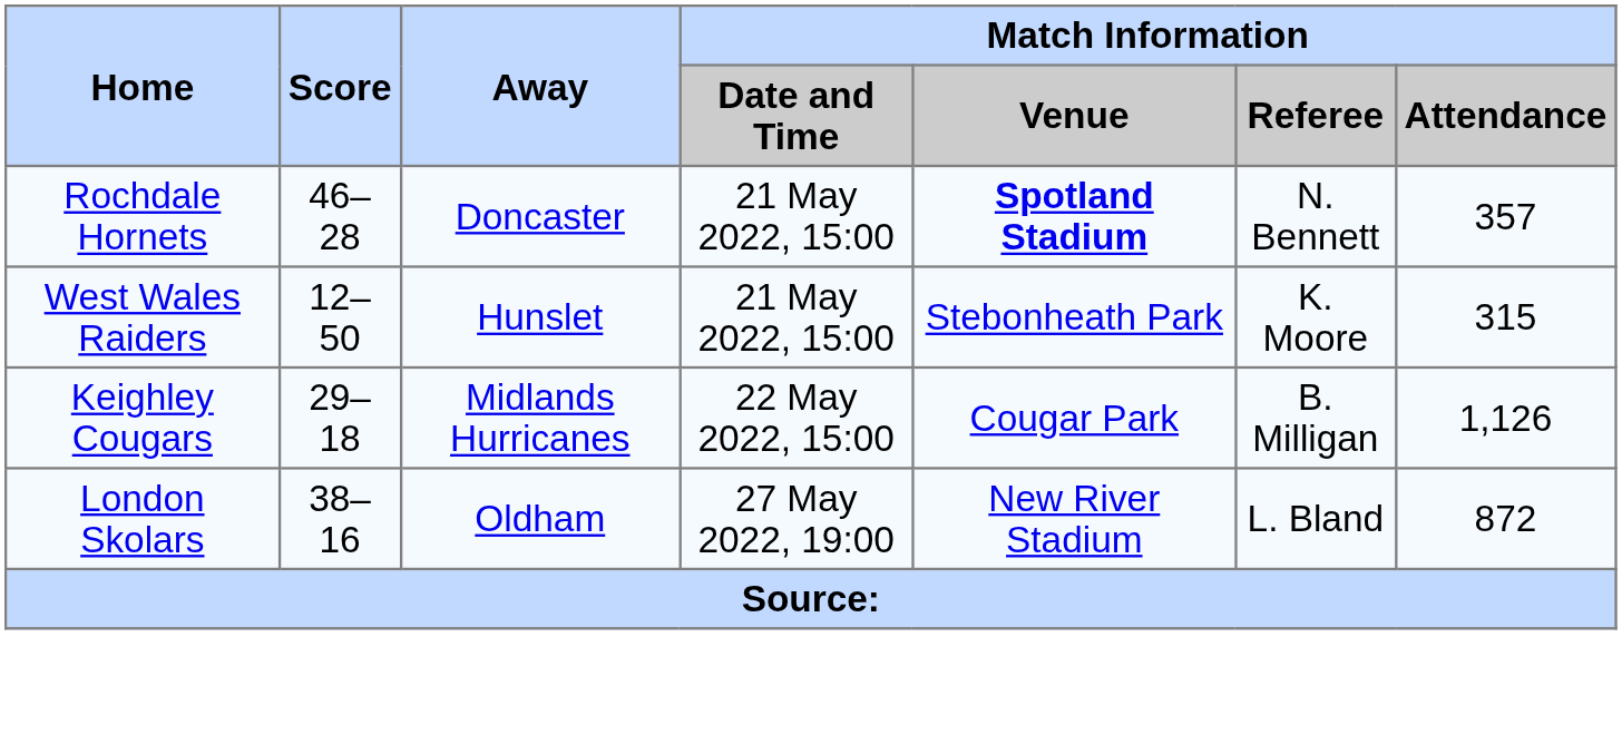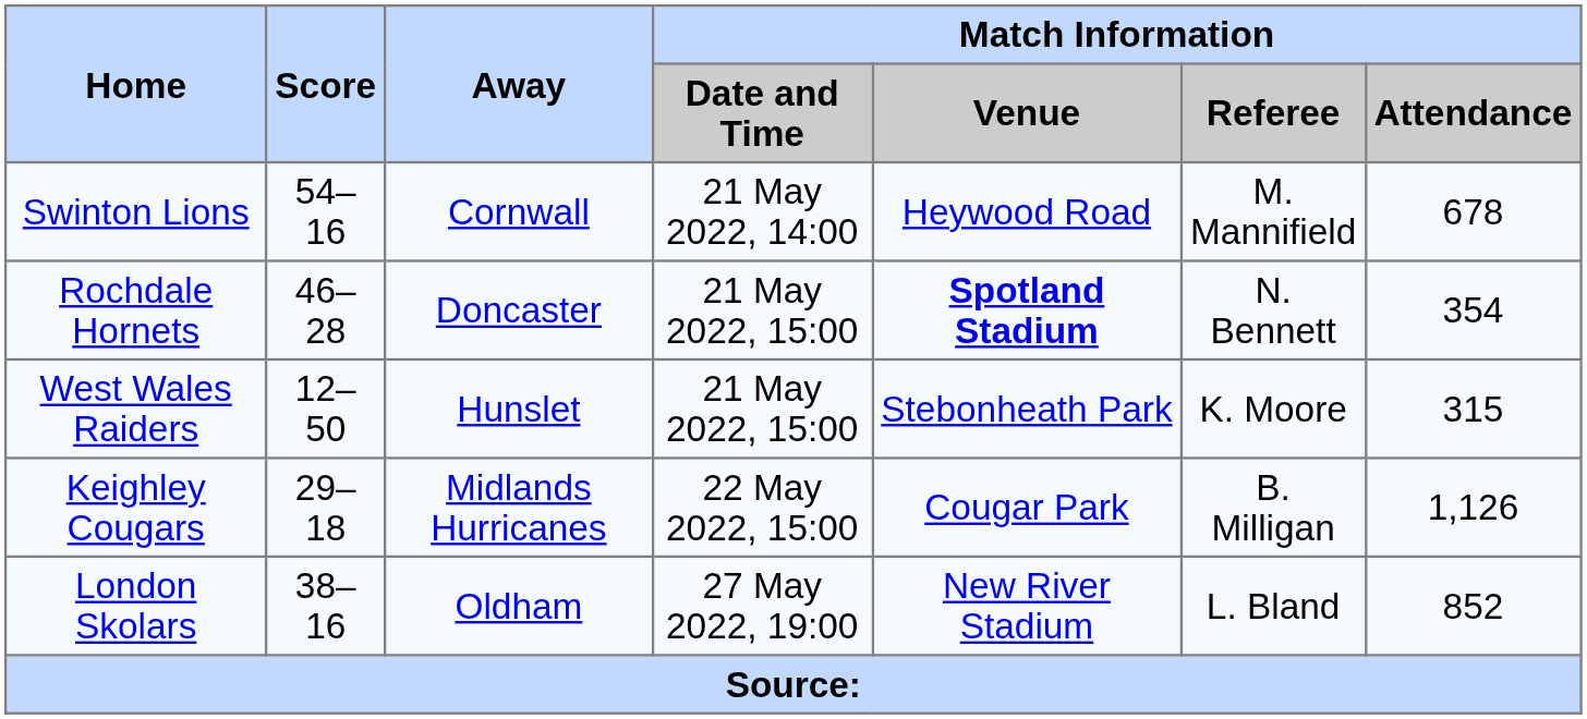 <table border=1 style="border-collapse:collapse; font-size:90%; text-align:center;" cellpadding=3 cellspacing=0 width=100%>
 <tr bgcolor=#C1D8FF>
 <th scope="col" rowspan=2 width=19%>Home</th>
 <th scope="col" rowspan=2 width=6%>Score</th>
 <th scope="col" rowspan=2 width=19%>Away</th>
 <th colspan=4>Match Information</th>
 </tr>
 <tr bgcolor=#CCCCCC>
 <th scope="col" width=17%>Date and Time</th>
 <th scope="col" width=22%>Venue</th>
 <th scope="col" width=10%>Referee</th>
 <th scope="col" width=7%>Attendance</th>
 </tr>
 <tr bgcolor=#F5FAFF>
+<td> <a href='#'>Swinton Lions</a></td>
+<td>54–16</td>
+<td> <a href='#'>Cornwall</a></td>
+<td>21 May 2022, 14:00</td>
+<td><a href='#'>Heywood Road</a></td>
+<td>M. Mannifield</td>
+<td>678</td>
+</tr>
+<tr bgcolor=#F5FAFF>
 <td> <a href='#'>Rochdale Hornets</a></td>
 <td>46–28</td>
 <td> <a href='#'>Doncaster</a></td>
 <td>21 May 2022, 15:00</td>
 <td><strong><a href='#'>Spotland Stadium</a></strong></td>
 <td>N. Bennett</td>
-<td>357</td>
+<td>354</td>
 </tr>
 <tr bgcolor=#F5FAFF>
 <td> <a href='#'>West Wales Raiders</a></td>
 <td>12–50</td>
 <td> <a href='#'>Hunslet</a></td>
 <td>21 May 2022, 15:00</td>
 <td><a href='#'>Stebonheath Park</a></td>
 <td>K. Moore</td>
 <td>315</td>
 </tr>
 <tr bgcolor=#F5FAFF>
 <td> <a href='#'>Keighley Cougars</a></td>
 <td>29–18</td>
 <td> <a href='#'>Midlands Hurricanes</a></td>
 <td>22 May 2022, 15:00</td>
 <td><a href='#'>Cougar Park</a></td>
 <td>B. Milligan</td>
 <td>1,126</td>
 </tr>
 <tr bgcolor=#F5FAFF>
 <td> <a href='#'>London Skolars</a></td>
 <td>38–16</td>
 <td> <a href='#'>Oldham</a></td>
 <td>27 May 2022, 19:00</td>
 <td><a href='#'>New River Stadium</a></td>
 <td>L. Bland</td>
-<td>872</td>
+<td>852</td>
 </tr>
 <tr style="background:#c1d8ff;">
 <th colspan=7>Source:</th>
 </tr>
 </table>
